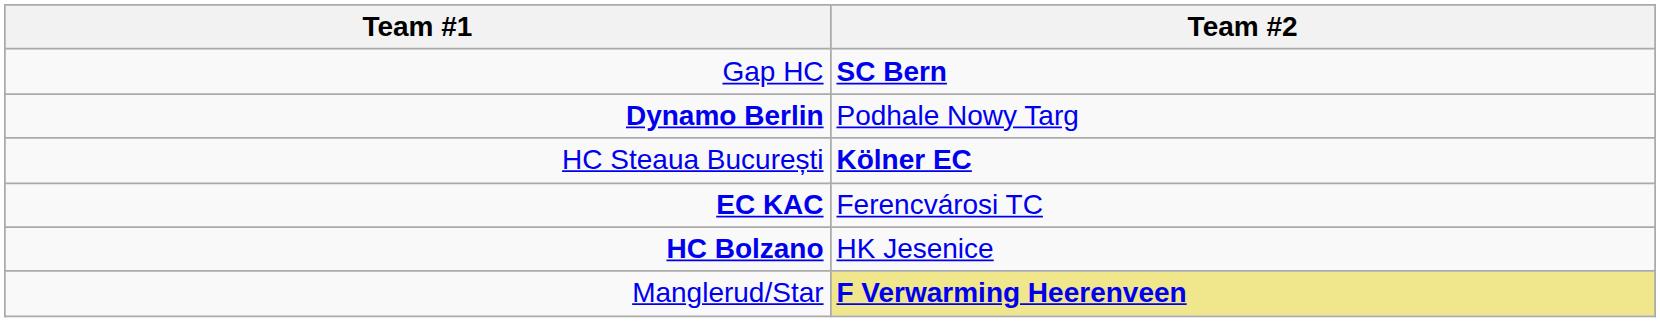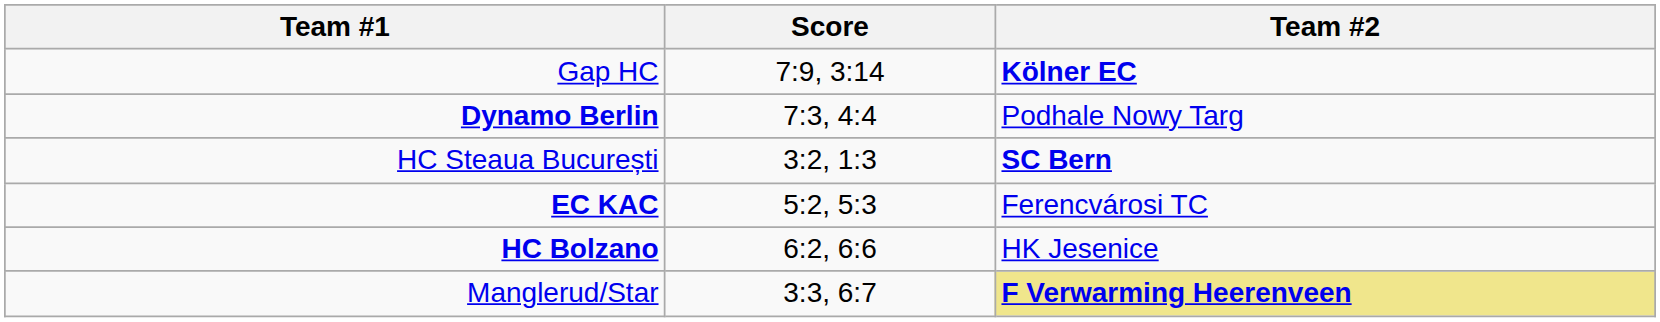 <table class="wikitable" style="text-align: center;">
 <tr>
 <th width=22%>Team #1</th>
+<th width=11%>Score</th>
 <th width=22%>Team #2</th>
 </tr>
 <tr>
 <td style="text-align: right;"><a href='#'>Gap HC</a> </td>
-<td style="text-align: left;"> <strong><a href='#'>SC Bern</a></strong></td>
+<td>7:9, 3:14</td>
+<td style="text-align: left;"> <strong><a href='#'>Kölner EC</a></strong></td>
 </tr>
 <tr>
 <td style="text-align: right;"><strong><a href='#'>Dynamo Berlin</a></strong> </td>
+<td>7:3, 4:4</td>
 <td style="text-align: left;"> <a href='#'>Podhale Nowy Targ</a></td>
 </tr>
 <tr>
 <td style="text-align: right;"><a href='#'>HC Steaua București</a> </td>
-<td style="text-align: left;"> <strong><a href='#'>Kölner EC</a></strong></td>
+<td>3:2, 1:3</td>
+<td style="text-align: left;"> <strong><a href='#'>SC Bern</a></strong></td>
 </tr>
 <tr>
 <td style="text-align: right;"><strong><a href='#'>EC KAC</a></strong> </td>
+<td>5:2, 5:3</td>
 <td style="text-align: left;"> <a href='#'>Ferencvárosi TC</a></td>
 </tr>
 <tr>
 <td style="text-align: right;"><strong><a href='#'>HC Bolzano</a></strong> </td>
+<td>6:2, 6:6</td>
 <td style="text-align: left;"> <a href='#'>HK Jesenice</a></td>
 </tr>
 <tr>
 <td style="text-align: right;"><a href='#'>Manglerud/Star</a> </td>
+<td>3:3, 6:7</td>
 <td style="background: khaki; text-align: left;"> <strong><a href='#'>F Verwarming Heerenveen</a></strong></td>
 </tr>
 </table>
